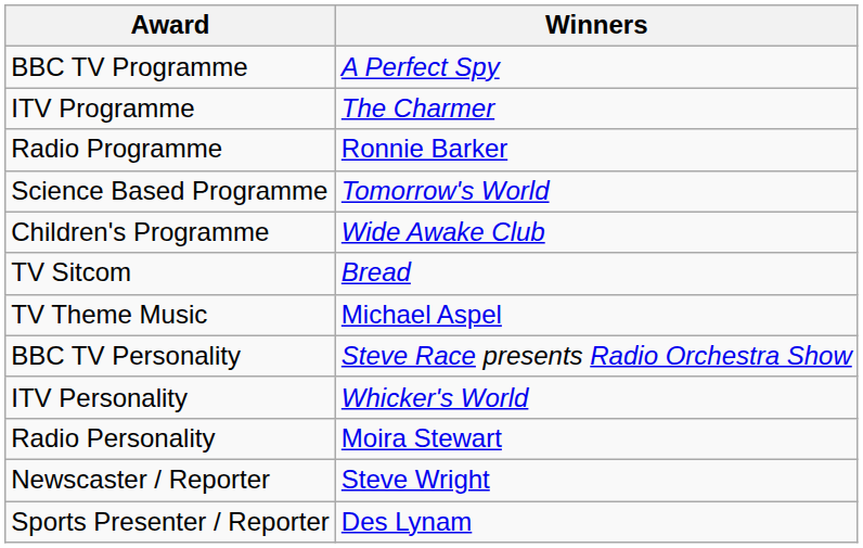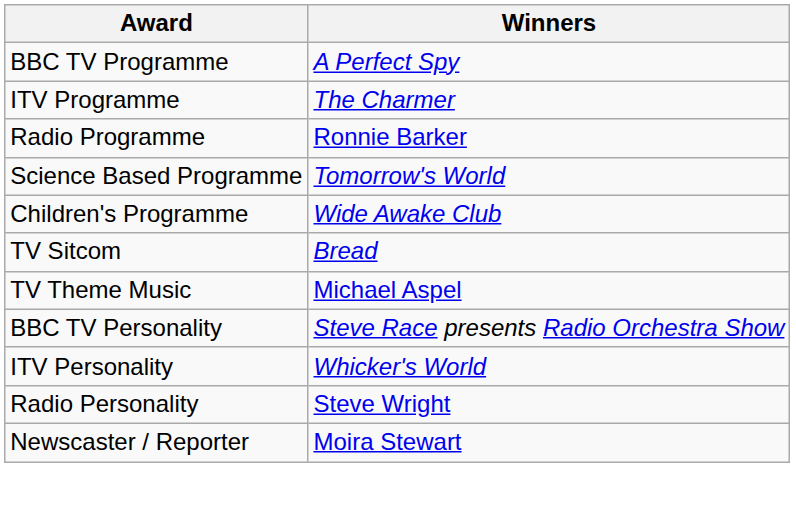 <table class="wikitable">
 <tr>
 <th>Award</th>
 <th>Winners</th>
 </tr>
 <tr>
 <td>BBC TV Programme</td>
 <td><em><a href='#'>A Perfect Spy</a></em></td>
 </tr>
 <tr>
 <td>ITV Programme</td>
 <td><em><a href='#'>The Charmer</a></em></td>
 </tr>
 <tr>
 <td>Radio Programme</td>
 <td><a href='#'>Ronnie Barker</a></td>
 </tr>
 <tr>
 <td>Science Based Programme</td>
 <td><em><a href='#'>Tomorrow's World</a></em></td>
 </tr>
 <tr>
 <td>Children's Programme</td>
 <td><em><a href='#'>Wide Awake Club</a></em></td>
 </tr>
 <tr>
 <td>TV Sitcom</td>
 <td><em><a href='#'>Bread</a></em></td>
 </tr>
 <tr>
 <td>TV Theme Music</td>
 <td><a href='#'>Michael Aspel</a></td>
 </tr>
 <tr>
 <td>BBC TV Personality</td>
 <td><em><a href='#'>Steve Race</a> presents <a href='#'>Radio Orchestra Show</a></em></td>
 </tr>
 <tr>
 <td>ITV Personality</td>
 <td><em><a href='#'>Whicker's World</a></em></td>
 </tr>
 <tr>
 <td>Radio Personality</td>
-<td><a href='#'>Moira Stewart</a></td>
+<td><a href='#'>Steve Wright</a></td>
 </tr>
 <tr>
 <td>Newscaster / Reporter</td>
-<td><a href='#'>Steve Wright</a></td>
-</tr>
-<tr>
-<td>Sports Presenter / Reporter</td>
-<td><a href='#'>Des Lynam</a></td>
+<td><a href='#'>Moira Stewart</a></td>
 </tr>
 </table>
